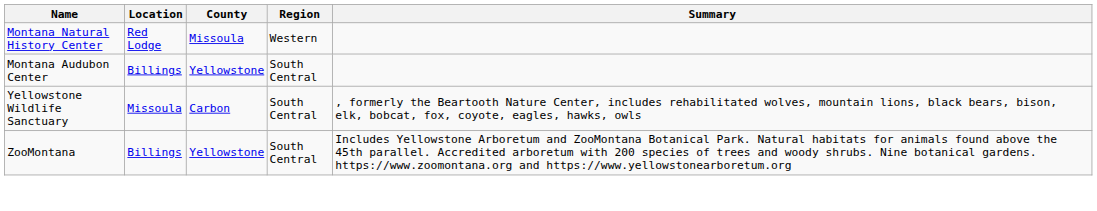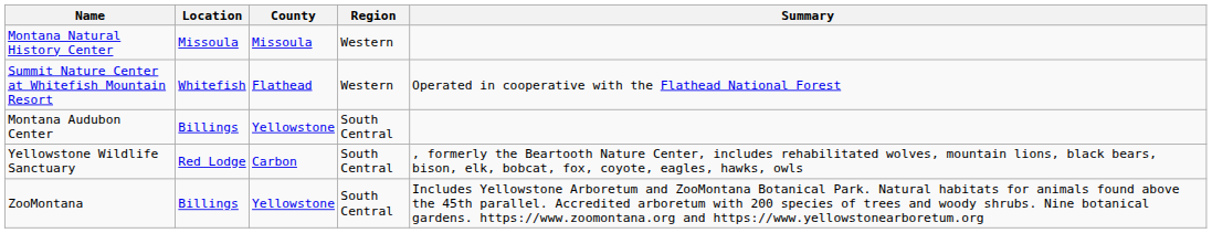 <table class="wikitable sortable">
 <tr>
 <th>Name</th>
 <th>Location</th>
 <th>County</th>
 <th>Region</th>
 <th>Summary</th>
 </tr>
 <tr>
 <td><a href='#'>Montana Natural History Center</a></td>
-<td><a href='#'>Red Lodge</a></td>
+<td><a href='#'>Missoula</a></td>
 <td><a href='#'>Missoula</a></td>
 <td>Western</td>
 <td></td>
+</tr>
+<tr>
+<td><a href='#'>Summit Nature Center at Whitefish Mountain Resort</a></td>
+<td><a href='#'>Whitefish</a></td>
+<td><a href='#'>Flathead</a></td>
+<td>Western</td>
+<td>Operated in cooperative with the <a href='#'>Flathead National Forest</a></td>
 </tr>
 <tr>
 <td>Montana Audubon Center</td>
 <td><a href='#'>Billings</a></td>
 <td><a href='#'>Yellowstone</a></td>
 <td>South Central</td>
 <td></td>
 </tr>
 <tr>
 <td>Yellowstone Wildlife Sanctuary</td>
-<td><a href='#'>Missoula</a></td>
+<td><a href='#'>Red Lodge</a></td>
 <td><a href='#'>Carbon</a></td>
 <td>South Central</td>
 <td>, formerly the Beartooth Nature Center, includes rehabilitated wolves, mountain lions, black bears, bison, elk, bobcat, fox, coyote, eagles, hawks, owls</td>
 </tr>
 <tr>
 <td>ZooMontana</td>
 <td><a href='#'>Billings</a></td>
 <td><a href='#'>Yellowstone</a></td>
 <td>South Central</td>
 <td>Includes Yellowstone Arboretum and ZooMontana Botanical Park. Natural habitats for animals found above the 45th parallel. Accredited arboretum with 200 species of trees and woody shrubs. Nine botanical gardens. https://www.zoomontana.org and https://www.yellowstonearboretum.org</td>
 </tr>
 </table>
